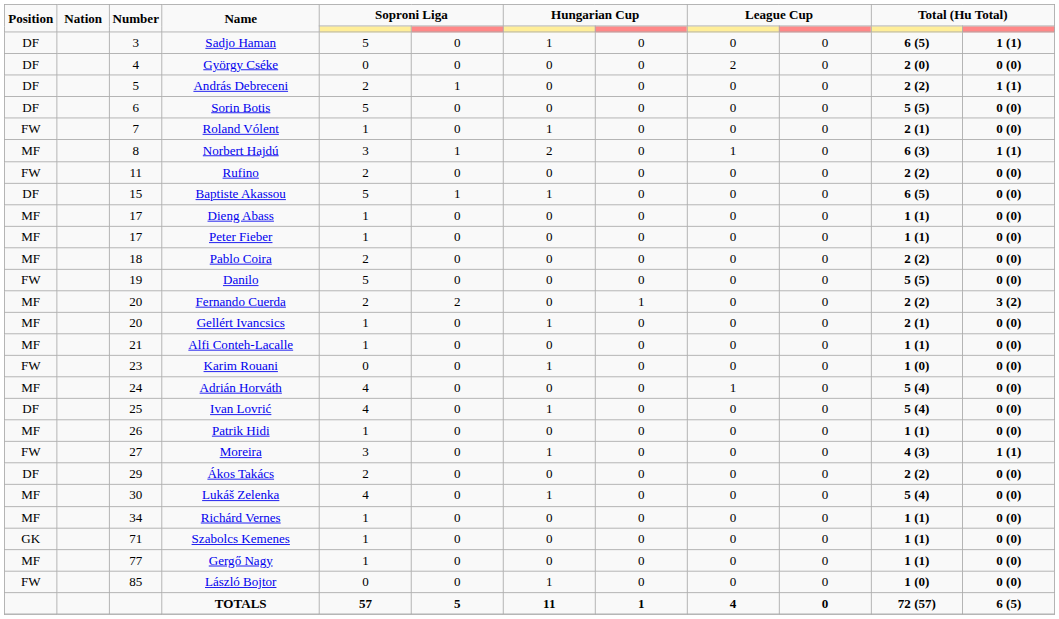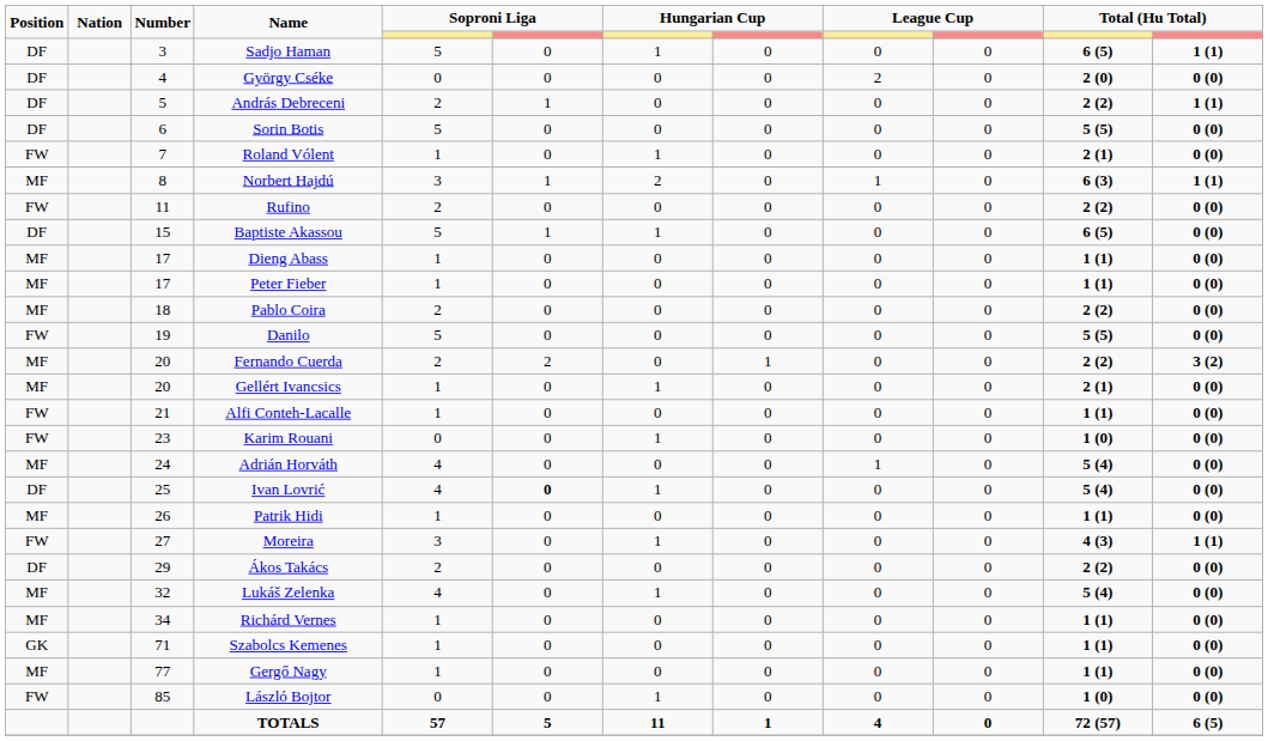 <table class="wikitable" style="font-size: 95%; text-align: center;">
 <tr>
 <td rowspan="2" width="5%" align="center"><strong>Position</strong></td>
 <td rowspan="2" width="5%" align="center"><strong>Nation</strong></td>
 <td rowspan="2" width="5%" align="center"><strong>Number</strong></td>
 <td rowspan="2" width="15%" align="center"><strong>Name</strong></td>
 <td colspan="2" align="center"><strong>Soproni Liga</strong></td>
 <td colspan="2" align="center"><strong>Hungarian Cup</strong></td>
 <td colspan="2" align="center"><strong>League Cup</strong></td>
 <td colspan="2" align="center"><strong>Total (Hu Total)</strong></td>
 </tr>
 <tr>
 <th width=60 style="background: #FFEE99"></th>
 <th width=60 style="background: #FF8888"></th>
 <th width=60 style="background: #FFEE99"></th>
 <th width=60 style="background: #FF8888"></th>
 <th width=60 style="background: #FFEE99"></th>
 <th width=60 style="background: #FF8888"></th>
 <th width=60 style="background: #FFEE99"></th>
 <th width=60 style="background: #FF8888"></th>
 </tr>
 <tr>
 <td>DF</td>
 <td></td>
 <td>3</td>
 <td><a href='#'>Sadjo Haman</a></td>
 <td>5</td>
 <td>0</td>
 <td>1</td>
 <td>0</td>
 <td>0</td>
 <td>0</td>
 <td><strong>6 (5)</strong></td>
 <td><strong>1 (1)</strong></td>
 </tr>
 <tr>
 <td>DF</td>
 <td></td>
 <td>4</td>
 <td><a href='#'>György Cséke</a></td>
 <td>0</td>
 <td>0</td>
 <td>0</td>
 <td>0</td>
 <td>2</td>
 <td>0</td>
 <td><strong>2 (0)</strong></td>
 <td><strong>0 (0)</strong></td>
 </tr>
 <tr>
 <td>DF</td>
 <td></td>
 <td>5</td>
 <td><a href='#'>András Debreceni</a></td>
 <td>2</td>
 <td>1</td>
 <td>0</td>
 <td>0</td>
 <td>0</td>
 <td>0</td>
 <td><strong>2 (2)</strong></td>
 <td><strong>1 (1)</strong></td>
 </tr>
 <tr>
 <td>DF</td>
 <td></td>
 <td>6</td>
 <td><a href='#'>Sorin Botis</a></td>
 <td>5</td>
 <td>0</td>
 <td>0</td>
 <td>0</td>
 <td>0</td>
 <td>0</td>
 <td><strong>5 (5)</strong></td>
 <td><strong>0 (0)</strong></td>
 </tr>
 <tr>
 <td>FW</td>
 <td></td>
 <td>7</td>
 <td><a href='#'>Roland Vólent</a></td>
 <td>1</td>
 <td>0</td>
 <td>1</td>
 <td>0</td>
 <td>0</td>
 <td>0</td>
 <td><strong>2 (1)</strong></td>
 <td><strong>0 (0)</strong></td>
 </tr>
 <tr>
 <td>MF</td>
 <td></td>
 <td>8</td>
 <td><a href='#'>Norbert Hajdú</a></td>
 <td>3</td>
 <td>1</td>
 <td>2</td>
 <td>0</td>
 <td>1</td>
 <td>0</td>
 <td><strong>6 (3)</strong></td>
 <td><strong>1 (1)</strong></td>
 </tr>
 <tr>
 <td>FW</td>
 <td></td>
 <td>11</td>
 <td><a href='#'>Rufino</a></td>
 <td>2</td>
 <td>0</td>
 <td>0</td>
 <td>0</td>
 <td>0</td>
 <td>0</td>
 <td><strong>2 (2)</strong></td>
 <td><strong>0 (0)</strong></td>
 </tr>
 <tr>
 <td>DF</td>
 <td></td>
 <td>15</td>
 <td><a href='#'>Baptiste Akassou</a></td>
 <td>5</td>
 <td>1</td>
 <td>1</td>
 <td>0</td>
 <td>0</td>
 <td>0</td>
 <td><strong>6 (5)</strong></td>
 <td><strong>0 (0)</strong></td>
 </tr>
 <tr>
 <td>MF</td>
 <td></td>
 <td>17</td>
 <td><a href='#'>Dieng Abass</a></td>
 <td>1</td>
 <td>0</td>
 <td>0</td>
 <td>0</td>
 <td>0</td>
 <td>0</td>
 <td><strong>1 (1)</strong></td>
 <td><strong>0 (0)</strong></td>
 </tr>
 <tr>
 <td>MF</td>
 <td></td>
 <td>17</td>
 <td><a href='#'>Peter Fieber</a></td>
 <td>1</td>
 <td>0</td>
 <td>0</td>
 <td>0</td>
 <td>0</td>
 <td>0</td>
 <td><strong>1 (1)</strong></td>
 <td><strong>0 (0)</strong></td>
 </tr>
 <tr>
 <td>MF</td>
 <td></td>
 <td>18</td>
 <td><a href='#'>Pablo Coira</a></td>
 <td>2</td>
 <td>0</td>
 <td>0</td>
 <td>0</td>
 <td>0</td>
 <td>0</td>
 <td><strong>2 (2)</strong></td>
 <td><strong>0 (0)</strong></td>
 </tr>
 <tr>
 <td>FW</td>
 <td></td>
 <td>19</td>
 <td><a href='#'>Danilo</a></td>
 <td>5</td>
 <td>0</td>
 <td>0</td>
 <td>0</td>
 <td>0</td>
 <td>0</td>
 <td><strong>5 (5)</strong></td>
 <td><strong>0 (0)</strong></td>
 </tr>
 <tr>
 <td>MF</td>
 <td></td>
 <td>20</td>
 <td><a href='#'>Fernando Cuerda</a></td>
 <td>2</td>
 <td>2</td>
 <td>0</td>
 <td>1</td>
 <td>0</td>
 <td>0</td>
 <td><strong>2 (2)</strong></td>
 <td><strong>3 (2)</strong></td>
 </tr>
 <tr>
 <td>MF</td>
 <td></td>
 <td>20</td>
 <td><a href='#'>Gellért Ivancsics</a></td>
 <td>1</td>
 <td>0</td>
 <td>1</td>
 <td>0</td>
 <td>0</td>
 <td>0</td>
 <td><strong>2 (1)</strong></td>
 <td><strong>0 (0)</strong></td>
 </tr>
 <tr>
-<td>MF</td>
+<td>FW</td>
 <td></td>
 <td>21</td>
 <td><a href='#'>Alfi Conteh-Lacalle</a></td>
 <td>1</td>
 <td>0</td>
 <td>0</td>
 <td>0</td>
 <td>0</td>
 <td>0</td>
 <td><strong>1 (1)</strong></td>
 <td><strong>0 (0)</strong></td>
 </tr>
 <tr>
 <td>FW</td>
 <td></td>
 <td>23</td>
 <td><a href='#'>Karim Rouani</a></td>
 <td>0</td>
 <td>0</td>
 <td>1</td>
 <td>0</td>
 <td>0</td>
 <td>0</td>
 <td><strong>1 (0)</strong></td>
 <td><strong>0 (0)</strong></td>
 </tr>
 <tr>
 <td>MF</td>
 <td></td>
 <td>24</td>
 <td><a href='#'>Adrián Horváth</a></td>
 <td>4</td>
 <td>0</td>
 <td>0</td>
 <td>0</td>
 <td>1</td>
 <td>0</td>
 <td><strong>5 (4)</strong></td>
 <td><strong>0 (0)</strong></td>
 </tr>
 <tr>
 <td>DF</td>
 <td></td>
 <td>25</td>
 <td><a href='#'>Ivan Lovrić</a></td>
 <td>4</td>
-<td>0</td>
+<td><strong>0</strong></td>
 <td>1</td>
 <td>0</td>
 <td>0</td>
 <td>0</td>
 <td><strong>5 (4)</strong></td>
 <td><strong>0 (0)</strong></td>
 </tr>
 <tr>
 <td>MF</td>
 <td></td>
 <td>26</td>
 <td><a href='#'>Patrik Hidi</a></td>
 <td>1</td>
 <td>0</td>
 <td>0</td>
 <td>0</td>
 <td>0</td>
 <td>0</td>
 <td><strong>1 (1)</strong></td>
 <td><strong>0 (0)</strong></td>
 </tr>
 <tr>
 <td>FW</td>
 <td></td>
 <td>27</td>
 <td><a href='#'>Moreira</a></td>
 <td>3</td>
 <td>0</td>
 <td>1</td>
 <td>0</td>
 <td>0</td>
 <td>0</td>
 <td><strong>4 (3)</strong></td>
 <td><strong>1 (1)</strong></td>
 </tr>
 <tr>
 <td>DF</td>
 <td></td>
 <td>29</td>
 <td><a href='#'>Ákos Takács</a></td>
 <td>2</td>
 <td>0</td>
 <td>0</td>
 <td>0</td>
 <td>0</td>
 <td>0</td>
 <td><strong>2 (2)</strong></td>
 <td><strong>0 (0)</strong></td>
 </tr>
 <tr>
 <td>MF</td>
 <td></td>
-<td>30</td>
+<td>32</td>
 <td><a href='#'>Lukáš Zelenka</a></td>
 <td>4</td>
 <td>0</td>
 <td>1</td>
 <td>0</td>
 <td>0</td>
 <td>0</td>
 <td><strong>5 (4)</strong></td>
 <td><strong>0 (0)</strong></td>
 </tr>
 <tr>
 <td>MF</td>
 <td></td>
 <td>34</td>
 <td><a href='#'>Richárd Vernes</a></td>
 <td>1</td>
 <td>0</td>
 <td>0</td>
 <td>0</td>
 <td>0</td>
 <td>0</td>
 <td><strong>1 (1)</strong></td>
 <td><strong>0 (0)</strong></td>
 </tr>
 <tr>
 <td>GK</td>
 <td></td>
 <td>71</td>
 <td><a href='#'>Szabolcs Kemenes</a></td>
 <td>1</td>
 <td>0</td>
 <td>0</td>
 <td>0</td>
 <td>0</td>
 <td>0</td>
 <td><strong>1 (1)</strong></td>
 <td><strong>0 (0)</strong></td>
 </tr>
 <tr>
 <td>MF</td>
 <td></td>
 <td>77</td>
 <td><a href='#'>Gergő Nagy</a></td>
 <td>1</td>
 <td>0</td>
 <td>0</td>
 <td>0</td>
 <td>0</td>
 <td>0</td>
 <td><strong>1 (1)</strong></td>
 <td><strong>0 (0)</strong></td>
 </tr>
 <tr>
 <td>FW</td>
 <td></td>
 <td>85</td>
 <td><a href='#'>László Bojtor</a></td>
 <td>0</td>
 <td>0</td>
 <td>1</td>
 <td>0</td>
 <td>0</td>
 <td>0</td>
 <td><strong>1 (0)</strong></td>
 <td><strong>0 (0)</strong></td>
 </tr>
 <tr>
 <td></td>
 <td></td>
 <td></td>
 <td><strong>TOTALS</strong></td>
 <td><strong>57</strong></td>
 <td><strong>5</strong></td>
 <td><strong>11</strong></td>
 <td><strong>1</strong></td>
 <td><strong>4</strong></td>
 <td><strong>0</strong></td>
 <td><strong>72 (57)</strong></td>
 <td><strong>6 (5)</strong></td>
 </tr>
 <tr>
 </tr>
 </table>
